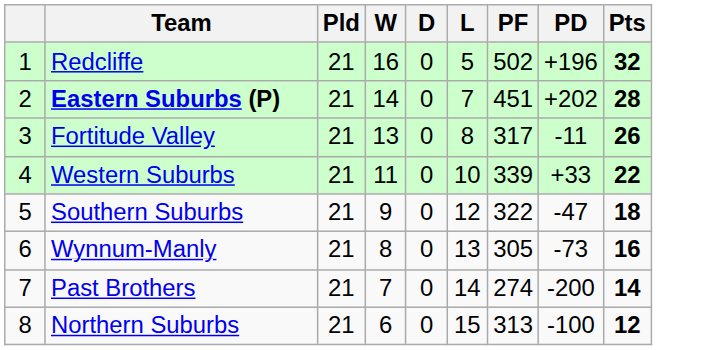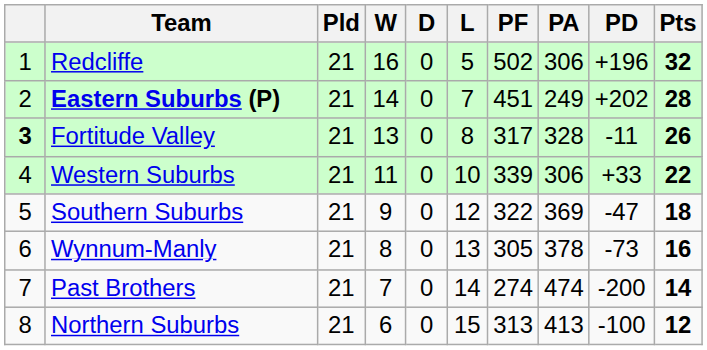 <table class="wikitable" style="text-align:center;">
 <tr>
 <th width="20"></th>
 <th width="175">Team</th>
 <th width="20">Pld</th>
 <th width="20">W</th>
 <th width="20">D</th>
 <th width="20">L</th>
 <th width="20">PF</th>
+<th width="20">PA</th>
 <th width="20">PD</th>
 <th width="20">Pts</th>
 </tr>
 <tr style="background: #ccffcc;">
 <td>1</td>
 <td style="text-align:left;"> <a href='#'>Redcliffe</a></td>
 <td>21</td>
 <td>16</td>
 <td>0</td>
 <td>5</td>
 <td>502</td>
+<td>306</td>
 <td>+196</td>
 <td><strong>32</strong></td>
 </tr>
 <tr style="background: #ccffcc;">
 <td>2</td>
 <td style="text-align:left;"><strong> <a href='#'>Eastern Suburbs</a> (P)</strong></td>
 <td>21</td>
 <td>14</td>
 <td>0</td>
 <td>7</td>
 <td>451</td>
+<td>249</td>
 <td>+202</td>
 <td><strong>28</strong></td>
 </tr>
 <tr style="background: #ccffcc;">
-<td>3</td>
+<td><strong>3</strong></td>
 <td style="text-align:left;"> <a href='#'>Fortitude Valley</a></td>
 <td>21</td>
 <td>13</td>
 <td>0</td>
 <td>8</td>
 <td>317</td>
+<td>328</td>
 <td>-11</td>
 <td><strong>26</strong></td>
 </tr>
 <tr style="background: #ccffcc;">
 <td>4</td>
 <td style="text-align:left;"> <a href='#'>Western Suburbs</a></td>
 <td>21</td>
 <td>11</td>
 <td>0</td>
 <td>10</td>
 <td>339</td>
+<td>306</td>
 <td>+33</td>
 <td><strong>22</strong></td>
 </tr>
 <tr>
 <td>5</td>
 <td style="text-align:left;"> <a href='#'>Southern Suburbs</a></td>
 <td>21</td>
 <td>9</td>
 <td>0</td>
 <td>12</td>
 <td>322</td>
+<td>369</td>
 <td>-47</td>
 <td><strong>18</strong></td>
 </tr>
 <tr>
 <td>6</td>
 <td style="text-align:left;"> <a href='#'>Wynnum-Manly</a></td>
 <td>21</td>
 <td>8</td>
 <td>0</td>
 <td>13</td>
 <td>305</td>
+<td>378</td>
 <td>-73</td>
 <td><strong>16</strong></td>
 </tr>
 <tr>
 <td>7</td>
 <td style="text-align:left;"> <a href='#'>Past Brothers</a></td>
 <td>21</td>
 <td>7</td>
 <td>0</td>
 <td>14</td>
 <td>274</td>
+<td>474</td>
 <td>-200</td>
 <td><strong>14</strong></td>
 </tr>
 <tr>
 <td>8</td>
 <td style="text-align:left;"> <a href='#'>Northern Suburbs</a></td>
 <td>21</td>
 <td>6</td>
 <td>0</td>
 <td>15</td>
 <td>313</td>
+<td>413</td>
 <td>-100</td>
 <td><strong>12</strong></td>
 </tr>
 </table>
